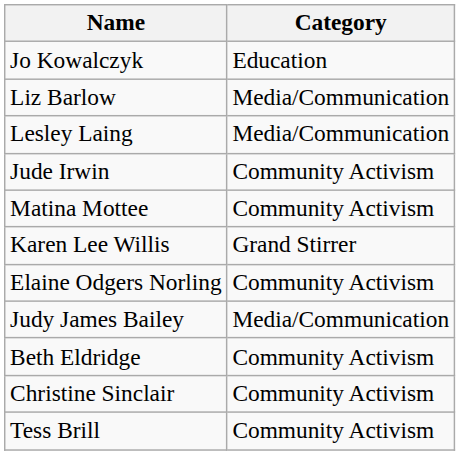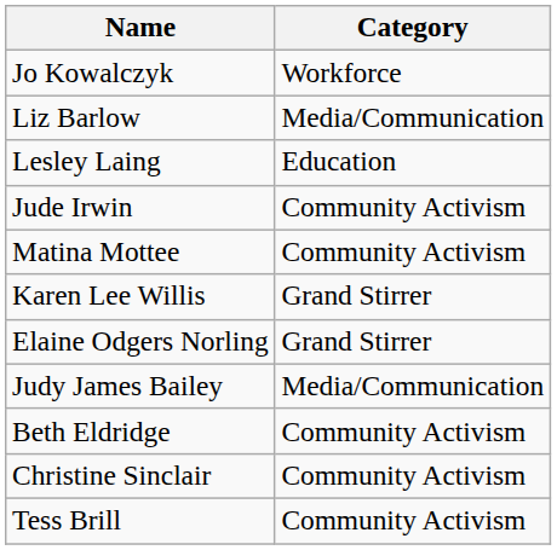 <table class="wikitable">
 <tr>
 <th>Name</th>
 <th>Category</th>
 </tr>
 <tr>
 <td>Jo Kowalczyk</td>
-<td>Education</td>
+<td>Workforce</td>
 </tr>
 <tr>
 <td>Liz Barlow</td>
 <td>Media/Communication</td>
 </tr>
 <tr>
 <td>Lesley Laing</td>
-<td>Media/Communication</td>
+<td>Education</td>
 </tr>
 <tr>
 <td>Jude Irwin</td>
 <td>Community Activism</td>
 </tr>
 <tr>
 <td>Matina Mottee</td>
 <td>Community Activism</td>
 </tr>
 <tr>
 <td>Karen Lee Willis</td>
 <td>Grand Stirrer</td>
 </tr>
 <tr>
 <td>Elaine Odgers Norling</td>
-<td>Community Activism</td>
+<td>Grand Stirrer</td>
 </tr>
 <tr>
 <td>Judy James Bailey</td>
 <td>Media/Communication</td>
 </tr>
 <tr>
 <td>Beth Eldridge</td>
 <td>Community Activism</td>
 </tr>
 <tr>
 <td>Christine Sinclair</td>
 <td>Community Activism</td>
 </tr>
 <tr>
 <td>Tess Brill</td>
 <td>Community Activism</td>
 </tr>
 </table>
